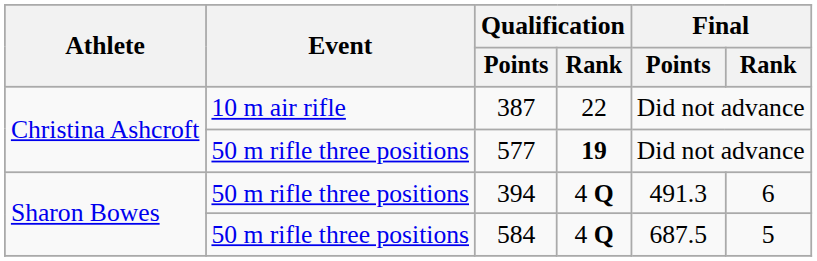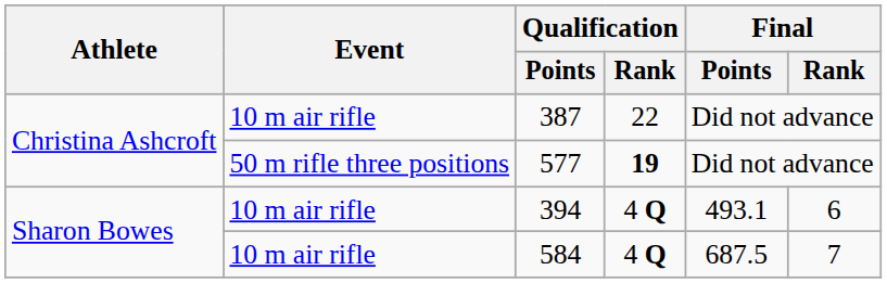 <table class="wikitable" style="font-size:90%">
 <tr>
 <th rowspan="2">Athlete</th>
 <th rowspan="2">Event</th>
 <th colspan=2>Qualification</th>
 <th colspan=2>Final</th>
 </tr>
 <tr style="font-size:95%">
 <th>Points</th>
 <th>Rank</th>
 <th>Points</th>
 <th>Rank</th>
 </tr>
 <tr align=center>
 <td align=left rowspan=2><a href='#'>Christina Ashcroft</a></td>
 <td align=left><a href='#'>10 m air rifle</a></td>
 <td>387</td>
 <td>22</td>
 <td colspan=2>Did not advance</td>
 </tr>
 <tr align=center>
 <td align=left><a href='#'>50 m rifle three positions</a></td>
 <td>577</td>
 <td><strong>19</strong></td>
 <td colspan=2>Did not advance</td>
 </tr>
 <tr align=center>
 <td align=left rowspan=2><a href='#'>Sharon Bowes</a></td>
-<td align=left><a href='#'>50 m rifle three positions</a></td>
+<td align=left><a href='#'>10 m air rifle</a></td>
 <td>394</td>
 <td>4 <strong>Q</strong></td>
-<td>491.3</td>
+<td>493.1</td>
 <td>6</td>
 </tr>
 <tr align=center>
-<td align=left><a href='#'>50 m rifle three positions</a></td>
+<td align=left><a href='#'>10 m air rifle</a></td>
 <td>584</td>
 <td>4 <strong>Q</strong></td>
 <td>687.5</td>
-<td>5</td>
+<td>7</td>
 </tr>
 </table>
